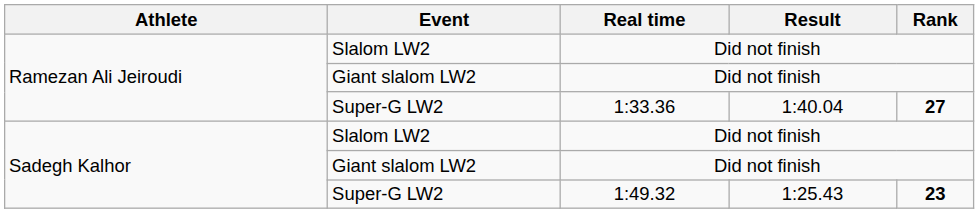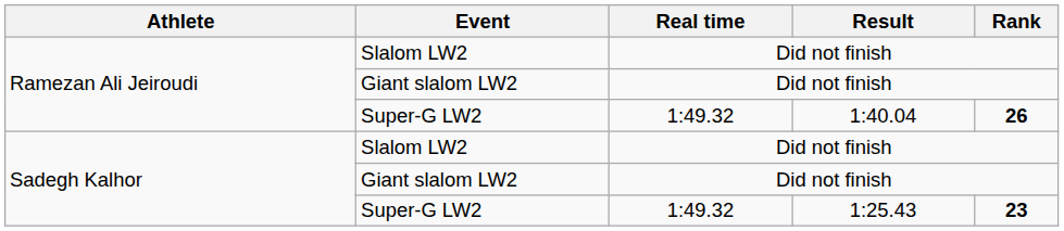 <table class="wikitable" width="60%" style="text-align:center; font-size:90%">
 <tr>
 <th width="25%">Athlete</th>
 <th width="18%">Event</th>
 <th width="13%">Real time</th>
 <th width="13%">Result</th>
 <th width="6%">Rank</th>
 </tr>
 <tr>
 <td rowspan="3" align="left">Ramezan Ali Jeiroudi</td>
 <td align="left">Slalom LW2</td>
 <td colspan=3>Did not finish</td>
 </tr>
 <tr>
 <td align="left">Giant slalom LW2</td>
 <td colspan=3>Did not finish</td>
 </tr>
 <tr>
 <td align="left">Super-G LW2</td>
-<td>1:33.36</td>
+<td>1:49.32</td>
 <td>1:40.04</td>
-<td><strong>27</strong></td>
+<td><strong>26</strong></td>
 </tr>
 <tr>
 <td rowspan="3" align="left">Sadegh Kalhor</td>
 <td align="left">Slalom LW2</td>
 <td colspan=3>Did not finish</td>
 </tr>
 <tr>
 <td align="left">Giant slalom LW2</td>
 <td colspan=3>Did not finish</td>
 </tr>
 <tr>
 <td align="left">Super-G LW2</td>
 <td>1:49.32</td>
 <td>1:25.43</td>
 <td><strong>23</strong></td>
 </tr>
 </table>
